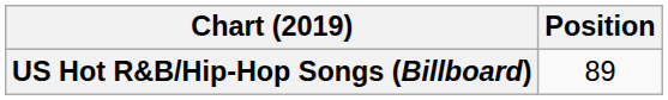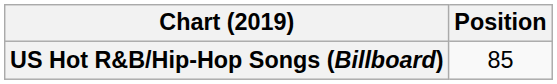 <table class="wikitable plainrowheaders" style="text-align:center">
 <tr>
 <th scope="col">Chart (2019)</th>
 <th scope="col">Position</th>
 </tr>
 <tr>
 <th scope="row">US Hot R&B/Hip-Hop Songs (<em>Billboard</em>)</th>
-<td>89</td>
+<td>85</td>
 </tr>
 </table>
